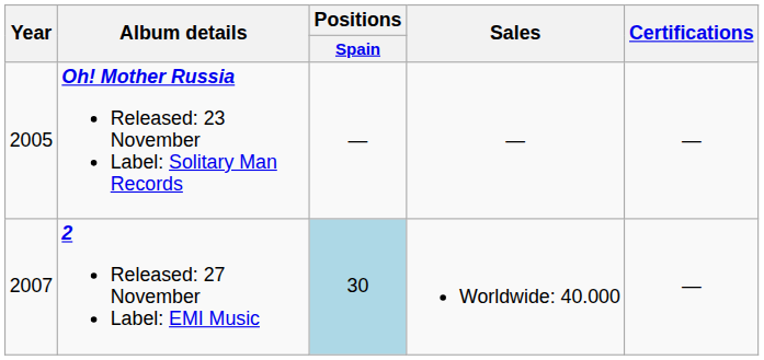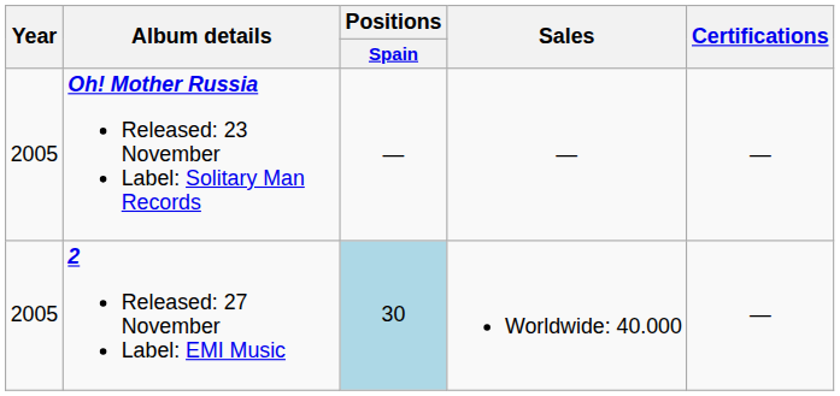 <table class="wikitable">
 <tr>
 <th rowspan="2">Year</th>
 <th rowspan="2" width="200">Album details</th>
 <th colspan="1">Positions</th>
 <th rowspan="2">Sales</th>
 <th rowspan="2"><a href='#'>Certifications</a></th>
 </tr>
 <tr>
 <th style="width:3em;font-size:85%"><a href='#'>Spain</a></th>
 </tr>
 <tr>
 <td>2005</td>
 <td><strong><em><a href='#'>Oh! Mother Russia</a></em></strong><br><ul><li>Released: 23 November</li><li>Label: <a href='#'>Solitary Man Records</a></li></ul></td>
 <td align="center">—</td>
 <td align="center">—</td>
 <td align="center">—</td>
 </tr>
 <tr>
-<td>2007</td>
+<td>2005</td>
 <td><strong><em><a href='#'>2</a></em></strong><br><ul><li>Released: 27 November</li><li>Label: <a href='#'>EMI Music</a></li></ul></td>
 <td align="center" style="background: lightblue;">30</td>
 <td><br><ul><li>Worldwide: 40.000</li></ul></td>
 <td align="center">—</td>
 </tr>
 </table>
